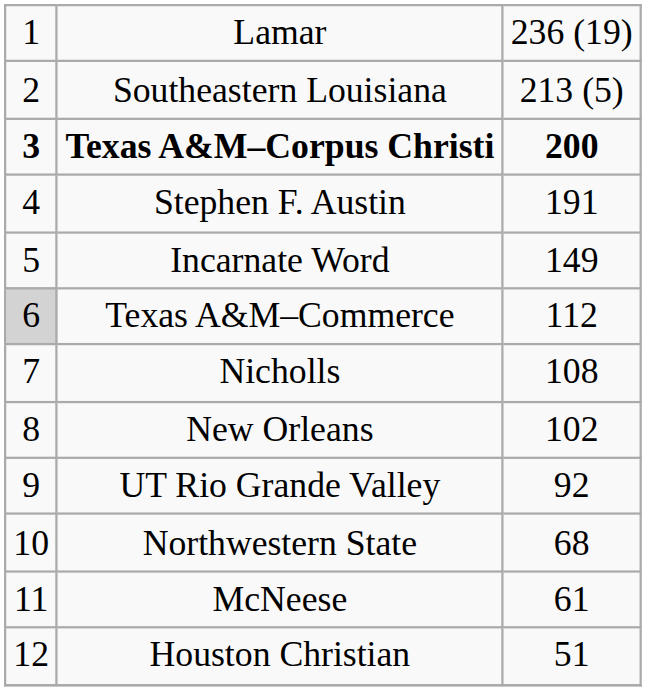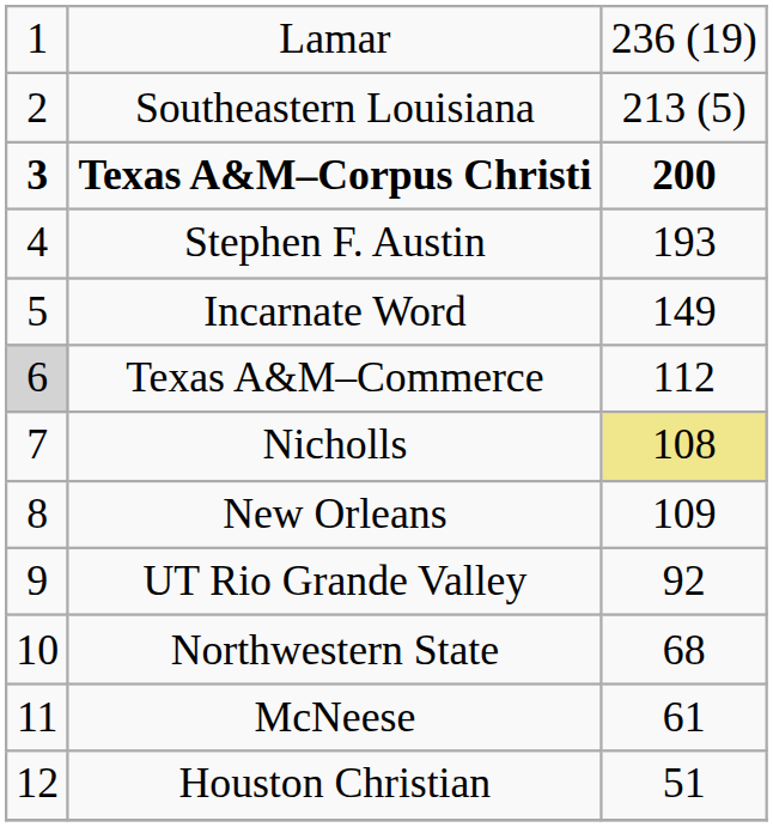 <table class="wikitable">
 <tr align="center">
 <td>1</td>
 <td>Lamar</td>
 <td>236 (19)</td>
 </tr>
 <tr align="center">
 <td>2</td>
 <td>Southeastern Louisiana</td>
 <td>213 (5)</td>
 </tr>
 <tr align="center">
 <td><strong>3</strong></td>
 <td><strong>Texas A&M–Corpus Christi</strong></td>
 <td><strong>200</strong></td>
 </tr>
 <tr align="center">
 <td>4</td>
 <td>Stephen F. Austin</td>
-<td>191</td>
+<td>193</td>
 </tr>
 <tr align="center">
 <td>5</td>
 <td>Incarnate Word</td>
 <td>149</td>
 </tr>
 <tr align="center">
 <td style="background: lightgrey;">6</td>
 <td>Texas A&M–Commerce<br></td>
 <td>112</td>
 </tr>
 <tr align="center">
 <td>7</td>
 <td>Nicholls</td>
-<td>108</td>
+<td style="background: khaki;">108</td>
 </tr>
 <tr align="center">
 <td>8</td>
 <td>New Orleans</td>
-<td>102</td>
+<td>109</td>
 </tr>
 <tr align="center">
 <td>9</td>
 <td>UT Rio Grande Valley</td>
 <td>92</td>
 </tr>
 <tr align="center">
 <td>10</td>
 <td>Northwestern State</td>
 <td>68</td>
 </tr>
 <tr align="center">
 <td>11</td>
 <td>McNeese</td>
 <td>61</td>
 </tr>
 <tr align="center">
 <td>12</td>
 <td>Houston Christian</td>
 <td>51</td>
 </tr>
 <tr align="center">
 </tr>
 </table>
